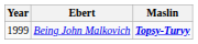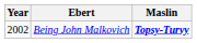 <table class="wikitable">
 <tr>
 <th scope="col">Year</th>
 <th scope="col">Ebert</th>
 <th scope="col">Maslin</th>
 </tr>
 <tr>
-<td scope="row">1999</td>
+<td scope="row">2002</td>
 <td><em><a href='#'>Being John Malkovich</a></em></td>
 <td><strong><em><a href='#'>Topsy-Turvy</a></em></strong></td>
 </tr>
 </table>
